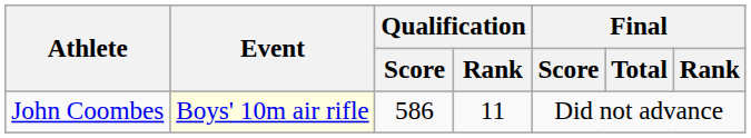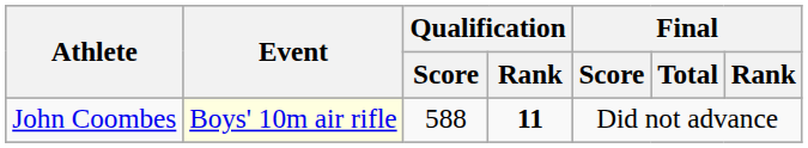 <table class="wikitable" style="font-size:90%">
 <tr>
 <th rowspan="2">Athlete</th>
 <th rowspan="2">Event</th>
 <th colspan="2">Qualification</th>
 <th colspan="3">Final</th>
 </tr>
 <tr>
 <th>Score</th>
 <th>Rank</th>
 <th>Score</th>
 <th>Total</th>
 <th>Rank</th>
 </tr>
 <tr>
 <td><a href='#'>John Coombes</a></td>
 <td style="background: lightyellow;"><a href='#'>Boys' 10m air rifle</a></td>
-<td align=center>586</td>
-<td align=center>11</td>
+<td align=center>588</td>
+<td align=center><strong>11</strong></td>
 <td colspan="3" style="text-align:center;">Did not advance</td>
 </tr>
 </table>
